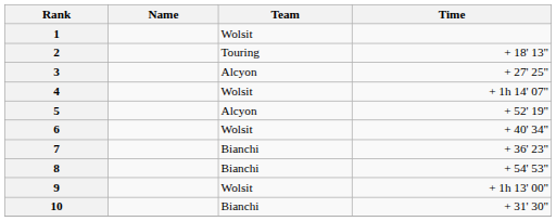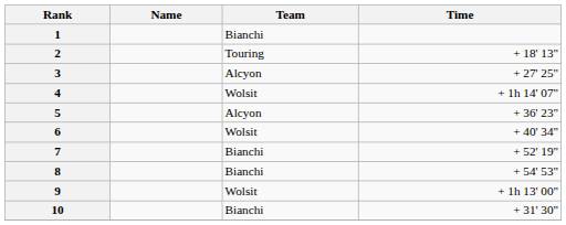 <table class="wikitable" style="width:45em;margin-bottom:0;">
 <tr>
 <th>Rank</th>
 <th>Name</th>
 <th>Team</th>
 <th>Time</th>
 </tr>
 <tr>
 <th style="text-align:center">1</th>
 <td></td>
-<td>Wolsit</td>
+<td>Bianchi</td>
 <td align="right"></td>
 </tr>
 <tr>
 <th style="text-align:center">2</th>
 <td></td>
 <td>Touring</td>
 <td align="right">+ 18' 13"</td>
 </tr>
 <tr>
 <th style="text-align:center">3</th>
 <td></td>
 <td>Alcyon</td>
 <td align="right">+ 27' 25"</td>
 </tr>
 <tr>
 <th style="text-align:center">4</th>
 <td></td>
 <td>Wolsit</td>
 <td align="right">+ 1h 14' 07"</td>
 </tr>
 <tr>
 <th style="text-align:center">5</th>
 <td></td>
 <td>Alcyon</td>
-<td align="right">+ 52' 19"</td>
+<td align="right">+ 36' 23"</td>
 </tr>
 <tr>
 <th style="text-align:center">6</th>
 <td></td>
 <td>Wolsit</td>
 <td align="right">+ 40' 34"</td>
 </tr>
 <tr>
 <th style="text-align:center">7</th>
 <td></td>
 <td>Bianchi</td>
-<td align="right">+ 36' 23"</td>
+<td align="right">+ 52' 19"</td>
 </tr>
 <tr>
 <th style="text-align:center">8</th>
 <td></td>
 <td>Bianchi</td>
 <td align="right">+ 54' 53"</td>
 </tr>
 <tr>
 <th style="text-align:center">9</th>
 <td></td>
 <td>Wolsit</td>
 <td align="right">+ 1h 13' 00"</td>
 </tr>
 <tr>
 <th style="text-align:center">10</th>
 <td></td>
 <td>Bianchi</td>
 <td align="right">+ 31' 30"</td>
 </tr>
 <tr>
 </tr>
 </table>
